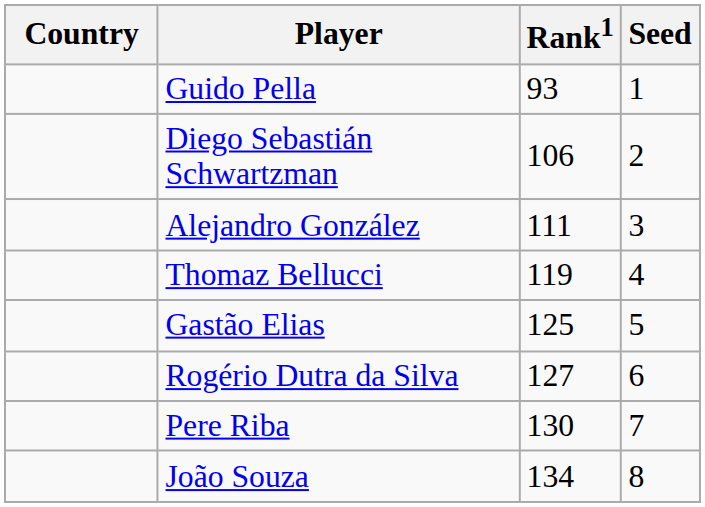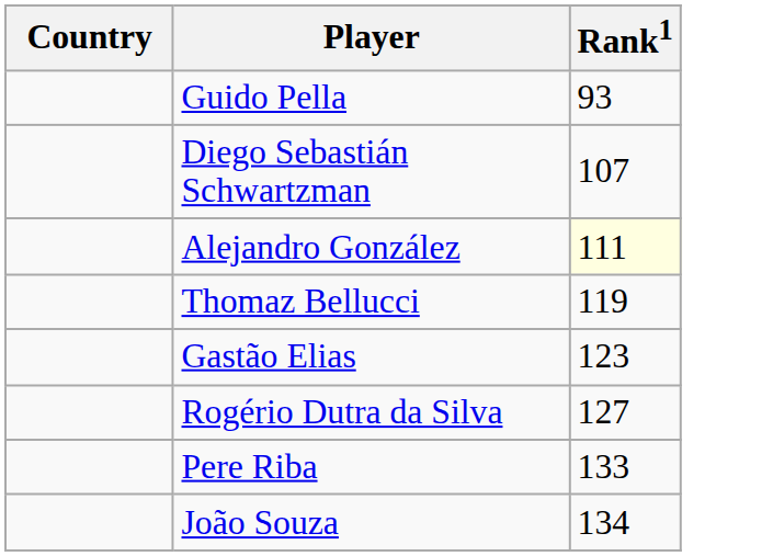 <table class="sortable wikitable">
 <tr>
 <th width="70">Country</th>
 <th width="175">Player</th>
 <th>Rank<sup>1</sup></th>
-<th>Seed</th>
 </tr>
 <tr>
 <td></td>
 <td><a href='#'>Guido Pella</a></td>
 <td>93</td>
-<td>1</td>
 </tr>
 <tr>
 <td></td>
 <td><a href='#'>Diego Sebastián Schwartzman</a></td>
-<td>106</td>
-<td>2</td>
+<td>107</td>
 </tr>
 <tr>
 <td></td>
 <td><a href='#'>Alejandro González</a></td>
-<td>111</td>
-<td>3</td>
+<td style="background: lightyellow;">111</td>
 </tr>
 <tr>
 <td></td>
 <td><a href='#'>Thomaz Bellucci</a></td>
 <td>119</td>
-<td>4</td>
 </tr>
 <tr>
 <td></td>
 <td><a href='#'>Gastão Elias</a></td>
-<td>125</td>
-<td>5</td>
+<td>123</td>
 </tr>
 <tr>
 <td></td>
 <td><a href='#'>Rogério Dutra da Silva</a></td>
 <td>127</td>
-<td>6</td>
 </tr>
 <tr>
 <td></td>
 <td><a href='#'>Pere Riba</a></td>
-<td>130</td>
-<td>7</td>
+<td>133</td>
 </tr>
 <tr>
 <td></td>
 <td><a href='#'>João Souza</a></td>
 <td>134</td>
-<td>8<br></td>
 </tr>
 </table>
